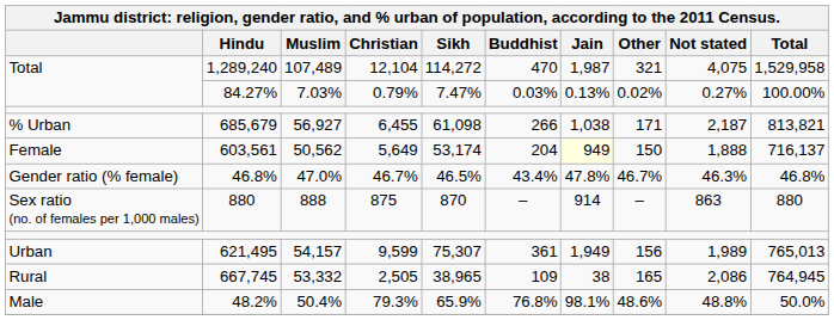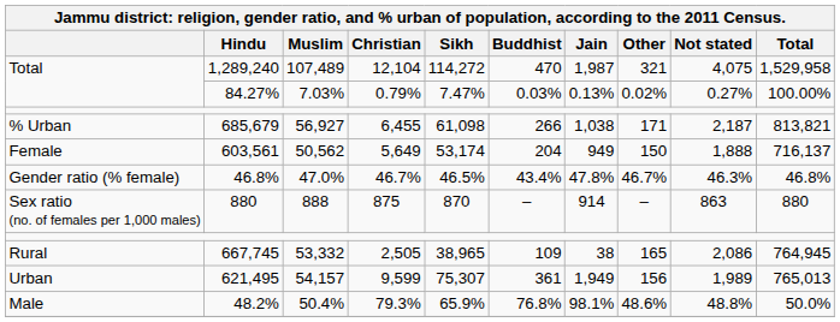 <table class="wikitable mw-collapsible mw-collapsed">
 <tr>
 <th colspan=10>Jammu district: religion, gender ratio, and % urban of population, according to the 2011 Census.</th>
 </tr>
 <tr style="vertical-align:top;">
 <th></th>
 <th>Hindu</th>
 <th>Muslim</th>
 <th>Christian</th>
 <th>Sikh</th>
 <th>Buddhist</th>
 <th>Jain</th>
 <th>Other</th>
 <th>Not stated</th>
 <th>Total</th>
 </tr>
 <tr style="vertical-align:top;text-align:right;">
 <td rowspan=2 style="text-align:left;">Total</td>
 <td>1,289,240</td>
 <td>107,489</td>
 <td>12,104</td>
 <td>114,272</td>
 <td>470</td>
 <td>1,987</td>
 <td>321</td>
 <td>4,075</td>
 <td>1,529,958</td>
 </tr>
 <tr style="vertical-align:top;text-align:right;">
 <td>84.27%</td>
 <td>7.03%</td>
 <td>0.79%</td>
 <td>7.47%</td>
 <td>0.03%</td>
 <td>0.13%</td>
 <td>0.02%</td>
 <td>0.27%</td>
 <td>100.00%</td>
 </tr>
 <tr>
 <td colspan=10></td>
 </tr>
 <tr style="vertical-align:top;text-align:right;">
 <td style="text-align:left;">% Urban</td>
 <td>685,679</td>
 <td>56,927</td>
 <td>6,455</td>
 <td>61,098</td>
 <td>266</td>
 <td>1,038</td>
 <td>171</td>
 <td>2,187</td>
 <td>813,821</td>
 </tr>
 <tr style="vertical-align:top;text-align:right;">
 <td style="text-align:left;">Female</td>
 <td>603,561</td>
 <td>50,562</td>
 <td>5,649</td>
 <td>53,174</td>
 <td>204</td>
-<td style="background: lightyellow;">949</td>
+<td>949</td>
 <td>150</td>
 <td>1,888</td>
 <td>716,137</td>
 </tr>
 <tr style="vertical-align:top;text-align:right;">
 <td style="text-align:left;">Gender ratio (% female)</td>
 <td>46.8%</td>
 <td>47.0%</td>
 <td>46.7%</td>
 <td>46.5%</td>
 <td>43.4%</td>
 <td>47.8%</td>
 <td>46.7%</td>
 <td>46.3%</td>
 <td>46.8%</td>
 </tr>
 <tr style="vertical-align:top;text-align:center;">
 <td style="text-align:left;">Sex ratio <br><small>(no. of females per 1,000 males)</small></td>
 <td>880</td>
 <td>888</td>
 <td>875</td>
 <td>870</td>
 <td>–</td>
 <td>914</td>
 <td>–</td>
 <td>863</td>
 <td>880</td>
 </tr>
 <tr>
 <td colspan=10></td>
 </tr>
 <tr style="vertical-align:top;text-align:right;">
+<td style="text-align:left;">Rural</td>
+<td>667,745</td>
+<td>53,332</td>
+<td>2,505</td>
+<td>38,965</td>
+<td>109</td>
+<td>38</td>
+<td>165</td>
+<td>2,086</td>
+<td>764,945</td>
+</tr>
+<tr style="vertical-align:top;text-align:right;">
 <td style="text-align:left;">Urban</td>
 <td>621,495</td>
 <td>54,157</td>
 <td>9,599</td>
 <td>75,307</td>
 <td>361</td>
 <td>1,949</td>
 <td>156</td>
 <td>1,989</td>
 <td>765,013</td>
-</tr>
-<tr style="vertical-align:top;text-align:right;">
-<td style="text-align:left;">Rural</td>
-<td>667,745</td>
-<td>53,332</td>
-<td>2,505</td>
-<td>38,965</td>
-<td>109</td>
-<td>38</td>
-<td>165</td>
-<td>2,086</td>
-<td>764,945</td>
 </tr>
 <tr style="vertical-align:top;text-align:right;">
 <td style="text-align:left;">Male</td>
 <td>48.2%</td>
 <td>50.4%</td>
 <td>79.3%</td>
 <td>65.9%</td>
 <td>76.8%</td>
 <td>98.1%</td>
 <td>48.6%</td>
 <td>48.8%</td>
 <td>50.0%</td>
 </tr>
 <tr>
 </tr>
 </table>
